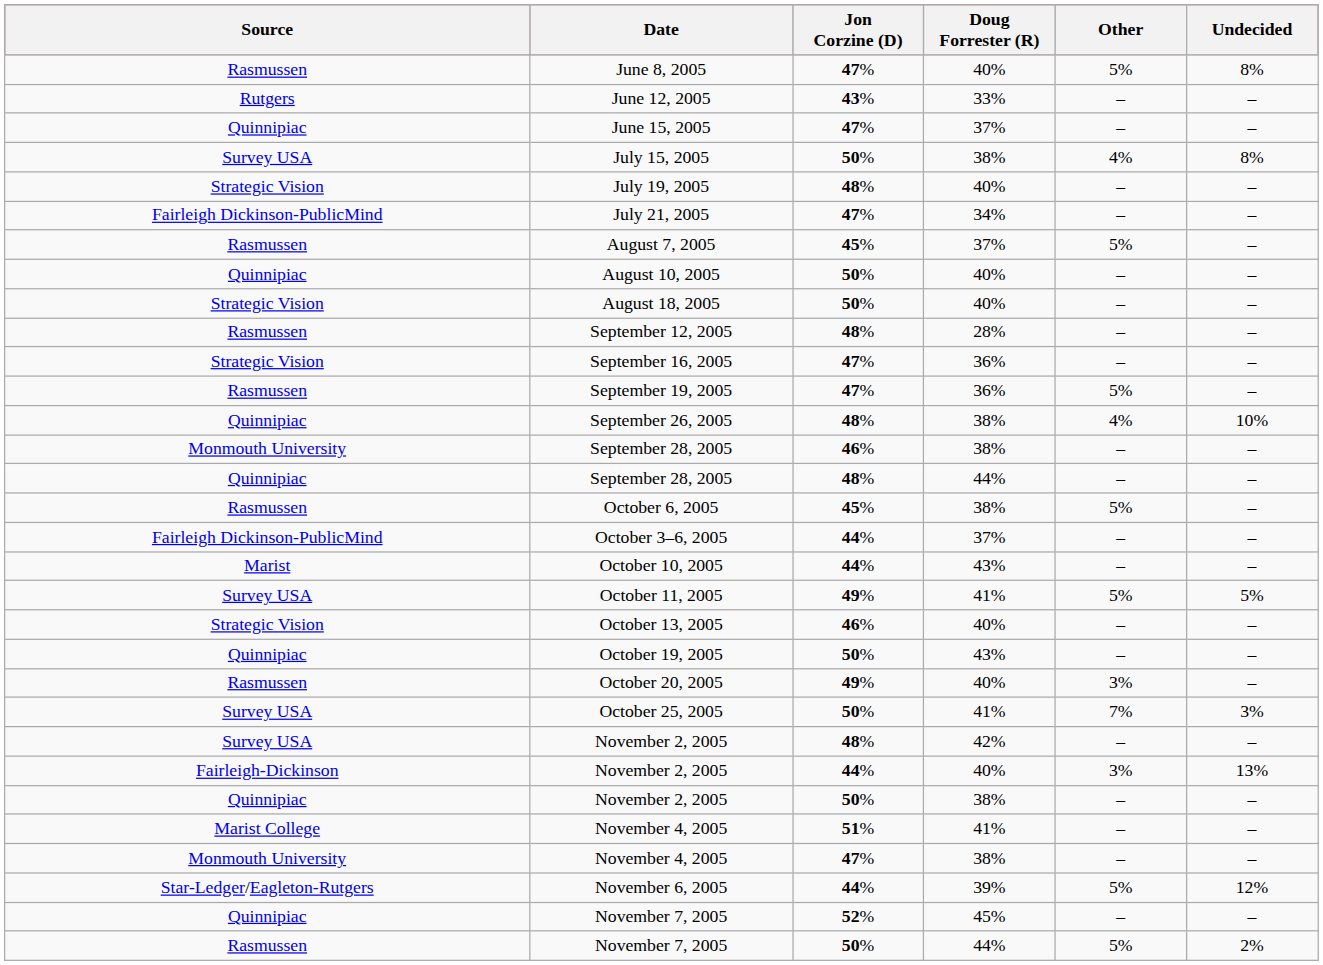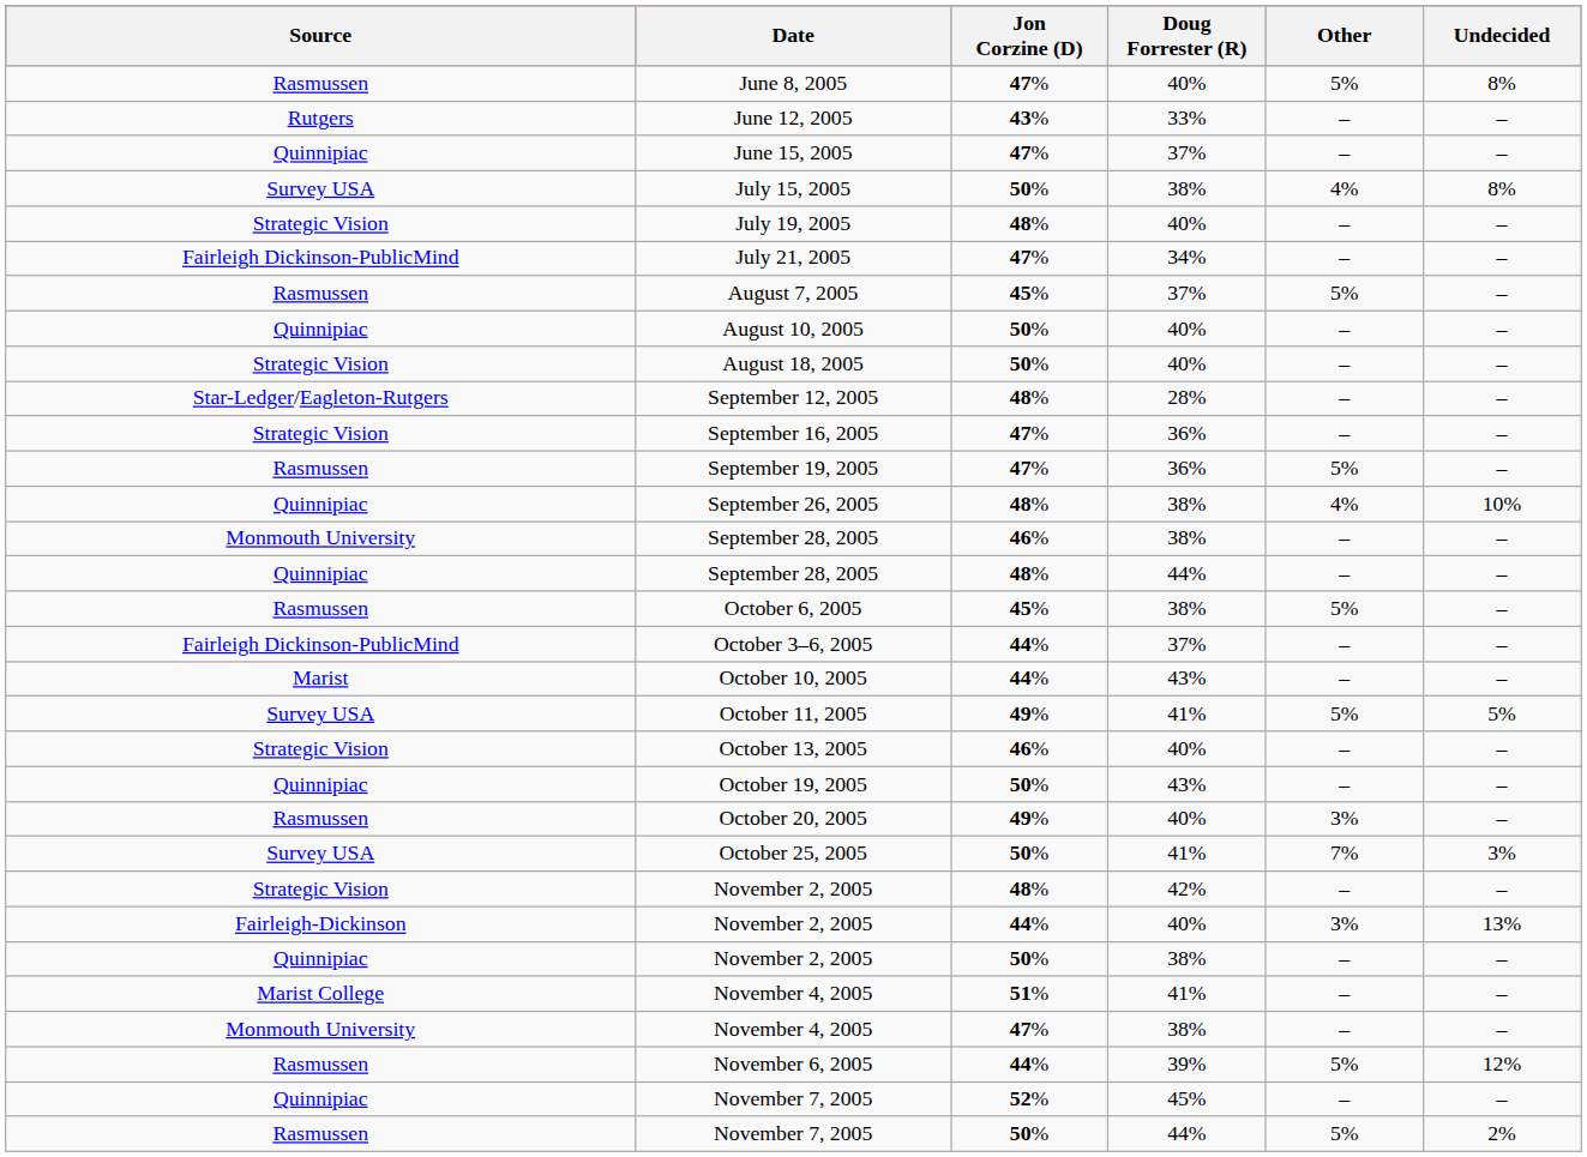 <table class="wikitable sortable mw-collapsible mw-collapsed" style="text-align:center;font-size:90%;line-height:17px">
 <tr bgcolor=maroon>
 <th width="40%">Source</th>
 <th width="20%">Date</th>
 <th style="width:100px;">Jon<br>Corzine (D)</th>
 <th style="width:100px;">Doug<br>Forrester (R)</th>
 <th width="10%">Other</th>
 <th width="10%">Undecided</th>
 </tr>
 <tr>
 <td><a href='#'>Rasmussen</a></td>
 <td>June 8, 2005</td>
 <td><strong>47</strong>%</td>
 <td align=center>40%</td>
 <td align=center>5%</td>
 <td align=center>8%</td>
 </tr>
 <tr>
 <td><a href='#'>Rutgers</a></td>
 <td>June 12, 2005</td>
 <td><strong>43</strong>%</td>
 <td align=center>33%</td>
 <td align=center>–</td>
 <td align=center>–</td>
 </tr>
 <tr>
 <td><a href='#'>Quinnipiac</a></td>
 <td>June 15, 2005</td>
 <td><strong>47</strong>%</td>
 <td align=center>37%</td>
 <td align=center>–</td>
 <td align=center>–</td>
 </tr>
 <tr>
 <td><a href='#'>Survey USA</a></td>
 <td>July 15, 2005</td>
 <td><strong>50</strong>%</td>
 <td align=center>38%</td>
 <td align=center>4%</td>
 <td align=center>8%</td>
 </tr>
 <tr>
 <td><a href='#'>Strategic Vision</a></td>
 <td>July 19, 2005</td>
 <td><strong>48</strong>%</td>
 <td align=center>40%</td>
 <td align=center>–</td>
 <td align=center>–</td>
 </tr>
 <tr>
 <td><a href='#'>Fairleigh Dickinson-PublicMind</a></td>
 <td>July 21, 2005</td>
 <td><strong>47</strong>%</td>
 <td align=center>34%</td>
 <td align=center>–</td>
 <td align=center>–</td>
 </tr>
 <tr>
 <td><a href='#'>Rasmussen</a></td>
 <td>August 7, 2005</td>
 <td><strong>45</strong>%</td>
 <td align=center>37%</td>
 <td align=center>5%</td>
 <td align=center>–</td>
 </tr>
 <tr>
 <td><a href='#'>Quinnipiac</a></td>
 <td>August 10, 2005</td>
 <td><strong>50</strong>%</td>
 <td align=center>40%</td>
 <td align=center>–</td>
 <td align=center>–</td>
 </tr>
 <tr>
 <td><a href='#'>Strategic Vision</a></td>
 <td>August 18, 2005</td>
 <td><strong>50</strong>%</td>
 <td align=center>40%</td>
 <td align=center>–</td>
 <td align=center>–</td>
 </tr>
 <tr>
-<td><a href='#'>Rasmussen</a></td>
+<td><a href='#'>Star-Ledger</a>/<a href='#'>Eagleton-Rutgers</a></td>
 <td>September 12, 2005</td>
 <td><strong>48</strong>%</td>
 <td align=center>28%</td>
 <td align=center>–</td>
 <td align=center>–</td>
 </tr>
 <tr>
 <td><a href='#'>Strategic Vision</a></td>
 <td>September 16, 2005</td>
 <td><strong>47</strong>%</td>
 <td align=center>36%</td>
 <td align=center>–</td>
 <td align=center>–</td>
 </tr>
 <tr>
 <td><a href='#'>Rasmussen</a></td>
 <td>September 19, 2005</td>
 <td><strong>47</strong>%</td>
 <td align=center>36%</td>
 <td align=center>5%</td>
 <td align=center>–</td>
 </tr>
 <tr>
 <td><a href='#'>Quinnipiac</a></td>
 <td>September 26, 2005</td>
 <td><strong>48</strong>%</td>
 <td align=center>38%</td>
 <td align=center>4%</td>
 <td align=center>10%</td>
 </tr>
 <tr>
 <td><a href='#'>Monmouth University</a></td>
 <td>September 28, 2005</td>
 <td><strong>46</strong>%</td>
 <td align=center>38%</td>
 <td align=center>–</td>
 <td align=center>–</td>
 </tr>
 <tr>
 <td><a href='#'>Quinnipiac</a></td>
 <td>September 28, 2005</td>
 <td><strong>48</strong>%</td>
 <td align=center>44%</td>
 <td align=center>–</td>
 <td align=center>–</td>
 </tr>
 <tr>
 <td><a href='#'>Rasmussen</a></td>
 <td>October 6, 2005</td>
 <td><strong>45</strong>%</td>
 <td align=center>38%</td>
 <td align=center>5%</td>
 <td align=center>–</td>
 </tr>
 <tr>
 <td><a href='#'>Fairleigh Dickinson-PublicMind</a></td>
 <td>October 3–6, 2005</td>
 <td><strong>44</strong>%</td>
 <td align=center>37%</td>
 <td align=center>–</td>
 <td align=center>–</td>
 </tr>
 <tr>
 <td><a href='#'>Marist</a></td>
 <td>October 10, 2005</td>
 <td><strong>44</strong>%</td>
 <td align=center>43%</td>
 <td align=center>–</td>
 <td align=center>–</td>
 </tr>
 <tr>
 <td><a href='#'>Survey USA</a></td>
 <td>October 11, 2005</td>
 <td><strong>49</strong>%</td>
 <td align=center>41%</td>
 <td align=center>5%</td>
 <td align=center>5%</td>
 </tr>
 <tr>
 <td><a href='#'>Strategic Vision</a></td>
 <td>October 13, 2005</td>
 <td><strong>46</strong>%</td>
 <td align=center>40%</td>
 <td align=center>–</td>
 <td align=center>–</td>
 </tr>
 <tr>
 <td><a href='#'>Quinnipiac</a></td>
 <td>October 19, 2005</td>
 <td><strong>50</strong>%</td>
 <td align=center>43%</td>
 <td align=center>–</td>
 <td align=center>–</td>
 </tr>
 <tr>
 <td><a href='#'>Rasmussen</a></td>
 <td>October 20, 2005</td>
 <td><strong>49</strong>%</td>
 <td align=center>40%</td>
 <td align=center>3%</td>
 <td align=center>–</td>
 </tr>
 <tr>
 <td><a href='#'>Survey USA</a></td>
 <td>October 25, 2005</td>
 <td><strong>50</strong>%</td>
 <td align=center>41%</td>
 <td align=center>7%</td>
 <td align=center>3%</td>
 </tr>
 <tr>
-<td><a href='#'>Survey USA</a></td>
+<td><a href='#'>Strategic Vision</a></td>
 <td>November 2, 2005</td>
 <td><strong>48</strong>%</td>
 <td align=center>42%</td>
 <td align=center>–</td>
 <td align=center>–</td>
 </tr>
 <tr>
 <td><a href='#'>Fairleigh-Dickinson</a></td>
 <td>November 2, 2005</td>
 <td><strong>44</strong>%</td>
 <td align=center>40%</td>
 <td align=center>3%</td>
 <td align=center>13%</td>
 </tr>
 <tr>
 <td><a href='#'>Quinnipiac</a></td>
 <td>November 2, 2005</td>
 <td><strong>50</strong>%</td>
 <td align=center>38%</td>
 <td align=center>–</td>
 <td align=center>–</td>
 </tr>
 <tr>
 <td><a href='#'>Marist College</a></td>
 <td>November 4, 2005</td>
 <td><strong>51</strong>%</td>
 <td align=center>41%</td>
 <td align=center>–</td>
 <td align=center>–</td>
 </tr>
 <tr>
 <td><a href='#'>Monmouth University</a></td>
 <td>November 4, 2005</td>
 <td><strong>47</strong>%</td>
 <td align=center>38%</td>
 <td align=center>–</td>
 <td align=center>–</td>
 </tr>
 <tr>
-<td><a href='#'>Star-Ledger</a>/<a href='#'>Eagleton-Rutgers</a></td>
+<td><a href='#'>Rasmussen</a></td>
 <td>November 6, 2005</td>
 <td><strong>44</strong>%</td>
 <td align=center>39%</td>
 <td align=center>5%</td>
 <td align=center>12%</td>
 </tr>
 <tr>
 <td><a href='#'>Quinnipiac</a></td>
 <td>November 7, 2005</td>
 <td><strong>52</strong>%</td>
 <td align=center>45%</td>
 <td align=center>–</td>
 <td align=center>–</td>
 </tr>
 <tr>
 <td><a href='#'>Rasmussen</a></td>
 <td>November 7, 2005</td>
 <td><strong>50</strong>%</td>
 <td align=center>44%</td>
 <td align=center>5%</td>
 <td align=center>2%</td>
 </tr>
 </table>
